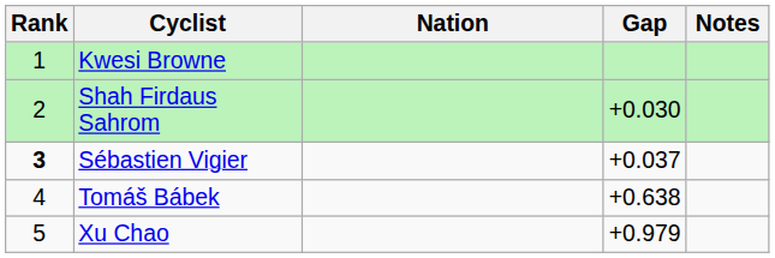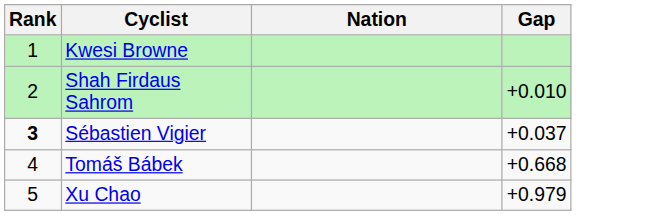 <table class="wikitable" style="text-align:center">
 <tr>
 <th width=30>Rank</th>
 <th width=150>Cyclist</th>
 <th width=200>Nation</th>
 <th width=30>Gap</th>
-<th width=50>Notes</th>
 </tr>
 <tr bgcolor=#bbf3bb>
 <td>1</td>
 <td align=left><a href='#'>Kwesi Browne</a></td>
 <td align=left></td>
 <td></td>
-<td></td>
 </tr>
 <tr bgcolor=#bbf3bb>
 <td>2</td>
 <td align=left><a href='#'>Shah Firdaus Sahrom</a></td>
 <td align=left></td>
-<td>+0.030</td>
-<td></td>
+<td>+0.010</td>
 </tr>
 <tr>
 <td><strong>3</strong></td>
 <td align=left><a href='#'>Sébastien Vigier</a></td>
 <td align=left></td>
 <td>+0.037</td>
-<td></td>
 </tr>
 <tr>
 <td>4</td>
 <td align=left><a href='#'>Tomáš Bábek</a></td>
 <td align=left></td>
-<td>+0.638</td>
-<td></td>
+<td>+0.668</td>
 </tr>
 <tr>
 <td>5</td>
 <td align=left><a href='#'>Xu Chao</a></td>
 <td align=left></td>
 <td>+0.979</td>
-<td></td>
 </tr>
 </table>
